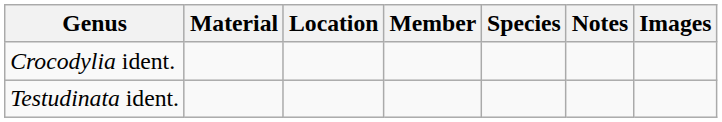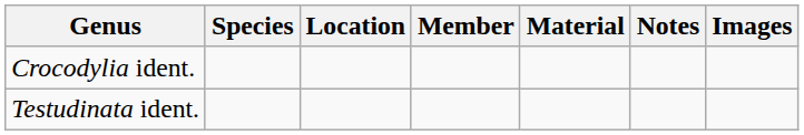 <table class="wikitable">
 <tr>
 <th>Genus</th>
-<th>Material</th>
+<th>Species</th>
 <th>Location</th>
 <th>Member</th>
-<th>Species</th>
+<th>Material</th>
 <th>Notes</th>
 <th>Images</th>
 </tr>
 <tr>
 <td><em>Crocodylia</em> ident.</td>
 <td></td>
 <td></td>
 <td></td>
 <td></td>
 <td></td>
 <td></td>
 </tr>
 <tr>
 <td><em>Testudinata</em> ident.</td>
 <td></td>
 <td></td>
 <td></td>
 <td></td>
 <td></td>
 <td></td>
 </tr>
 </table>
